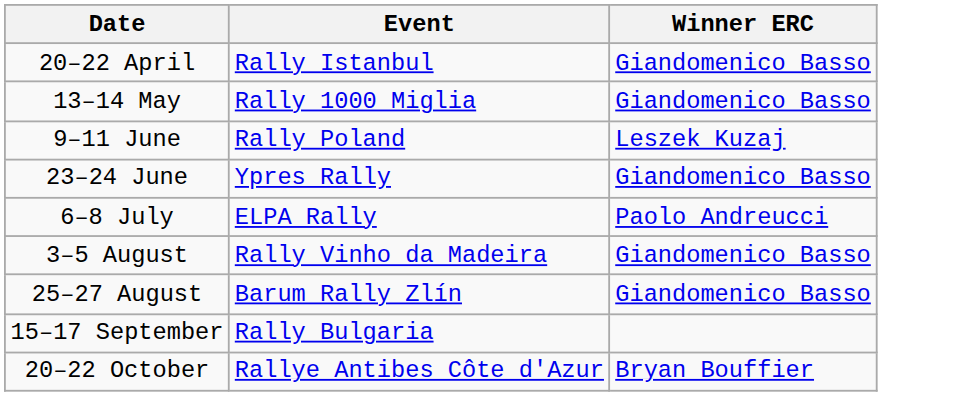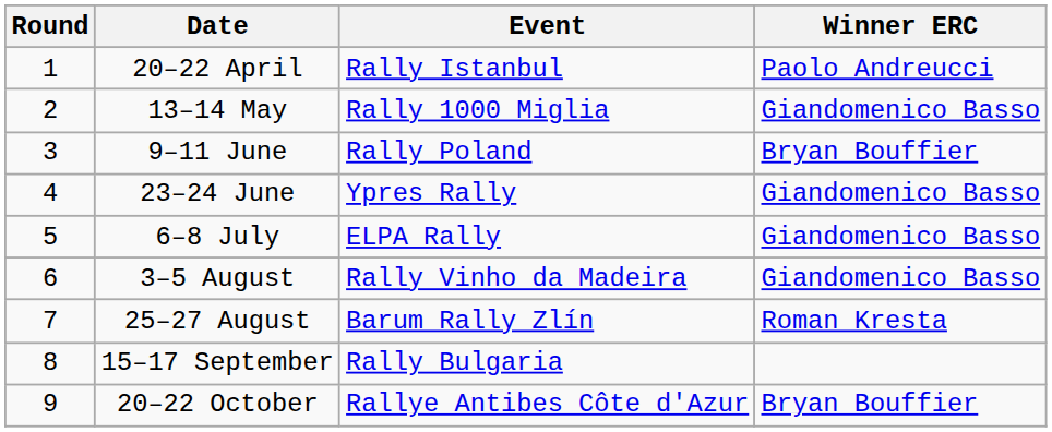 <table class="wikitable" style="text-align:center;">
 <tr>
+<th>Round</th>
 <th>Date</th>
 <th>Event</th>
 <th>Winner ERC</th>
 </tr>
 <tr>
+<td>1</td>
 <td>20–22 April</td>
 <td align=left> <a href='#'>Rally Istanbul</a></td>
-<td align=left> <a href='#'>Giandomenico Basso</a></td>
+<td align=left> <a href='#'>Paolo Andreucci</a></td>
 </tr>
 <tr>
+<td>2</td>
 <td>13–14 May</td>
 <td align=left> <a href='#'>Rally 1000 Miglia</a></td>
 <td align=left> <a href='#'>Giandomenico Basso</a></td>
 </tr>
 <tr>
+<td>3</td>
 <td>9–11 June</td>
 <td align=left> <a href='#'>Rally Poland</a></td>
-<td align=left> <a href='#'>Leszek Kuzaj</a></td>
+<td align=left> <a href='#'>Bryan Bouffier</a></td>
 </tr>
 <tr>
+<td>4</td>
 <td>23–24 June</td>
 <td align=left> <a href='#'>Ypres Rally</a></td>
 <td align=left> <a href='#'>Giandomenico Basso</a></td>
 </tr>
 <tr>
+<td>5</td>
 <td>6–8 July</td>
 <td align=left> <a href='#'>ELPA Rally</a></td>
-<td align=left> <a href='#'>Paolo Andreucci</a></td>
+<td align=left> <a href='#'>Giandomenico Basso</a></td>
 </tr>
 <tr>
+<td>6</td>
 <td>3–5 August</td>
 <td align=left> <a href='#'>Rally Vinho da Madeira</a></td>
 <td align=left> <a href='#'>Giandomenico Basso</a></td>
 </tr>
 <tr>
+<td>7</td>
 <td>25–27 August</td>
 <td align=left> <a href='#'>Barum Rally Zlín</a></td>
-<td align=left> <a href='#'>Giandomenico Basso</a></td>
+<td align=left> <a href='#'>Roman Kresta</a></td>
 </tr>
 <tr>
+<td>8</td>
 <td>15–17 September</td>
 <td align=left> <a href='#'>Rally Bulgaria</a></td>
 <td align=left> </td>
 </tr>
 <tr>
+<td>9</td>
 <td>20–22 October</td>
 <td align=left> <a href='#'>Rallye Antibes Côte d'Azur</a></td>
 <td align=left> <a href='#'>Bryan Bouffier</a></td>
 </tr>
 </table>
